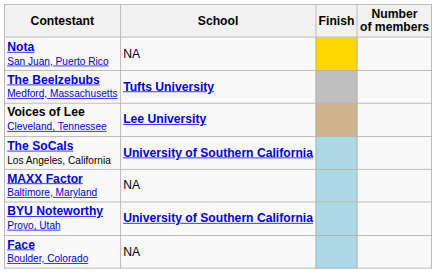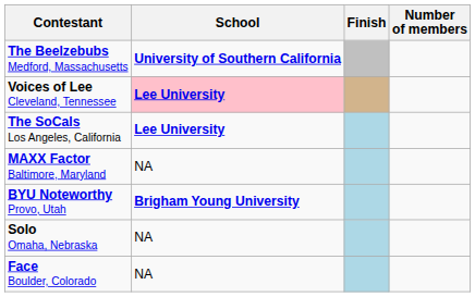 <table class="wikitable">
 <tr>
 <th>Contestant</th>
 <th>School</th>
 <th>Finish</th>
 <th>Number <br>of members</th>
 </tr>
 <tr>
-<td align="left"><strong><a href='#'>Nota</a></strong><br><small> <a href='#'>San Juan, Puerto Rico</a></small></td>
-<td>NA</td>
-<td style="background:gold;"></td>
-<td></td>
-</tr>
-<tr>
 <td align="left"><strong><a href='#'>The Beelzebubs</a></strong><br><small><a href='#'>Medford, Massachusetts</a></small></td>
-<td><strong><a href='#'>Tufts University</a></strong></td>
+<td><strong><a href='#'>University of Southern California</a></strong></td>
 <td style="background:silver;"></td>
 <td></td>
 </tr>
 <tr>
 <td align="left"><strong>Voices of Lee</strong><br><small> <a href='#'>Cleveland, Tennessee</a></small></td>
-<td><strong><a href='#'>Lee University</a></strong></td>
+<td style="background: pink;"><strong><a href='#'>Lee University</a></strong></td>
 <td style="background:tan;"></td>
 <td></td>
 </tr>
 <tr>
 <td align="left"><strong><a href='#'>The SoCals</a></strong><br><small> Los Angeles, California</small></td>
-<td><strong><a href='#'>University of Southern California</a></strong></td>
+<td><strong><a href='#'>Lee University</a></strong></td>
 <td style="background:lightblue;"></td>
 <td></td>
 </tr>
 <tr>
 <td align="left"><strong><a href='#'>MAXX Factor</a></strong><br><small> <a href='#'>Baltimore, Maryland</a></small></td>
 <td>NA</td>
 <td style="background:lightblue;"></td>
 <td></td>
 </tr>
 <tr>
 <td align="left"><strong><a href='#'>BYU Noteworthy</a></strong><br><small><a href='#'>Provo, Utah</a></small></td>
-<td><strong><a href='#'>University of Southern California</a></strong></td>
+<td><strong><a href='#'>Brigham Young University</a></strong></td>
+<td style="background:lightblue;"></td>
+<td></td>
+</tr>
+<tr>
+<td align="left"><strong>Solo</strong><br><small> <a href='#'>Omaha, Nebraska</a></small></td>
+<td>NA</td>
 <td style="background:lightblue;"></td>
 <td></td>
 </tr>
 <tr>
 <td align="left"><strong><a href='#'>Face</a></strong> <br><small><a href='#'>Boulder, Colorado</a></small></td>
 <td>NA</td>
 <td style="background:lightblue;"></td>
 <td></td>
 </tr>
 </table>
